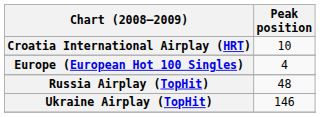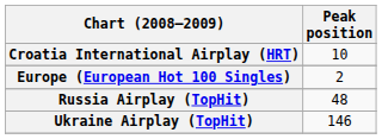 <table class="wikitable plainrowheaders sortable" style="text-align:center">
 <tr>
 <th scope="col">Chart (2008–2009)</th>
 <th scope="col">Peak<br>position</th>
 </tr>
 <tr>
 </tr>
 <tr>
 </tr>
 <tr>
 </tr>
 <tr>
 </tr>
 <tr>
 </tr>
 <tr>
 </tr>
 <tr>
 <th scope="row">Croatia International Airplay (<a href='#'>HRT</a>)</th>
 <td>10</td>
 </tr>
 <tr>
 </tr>
 <tr>
 </tr>
 <tr>
 <th scope="row">Europe (<a href='#'>European Hot 100 Singles</a>)</th>
-<td>4</td>
+<td>2</td>
 </tr>
 <tr>
 </tr>
 <tr>
 </tr>
 <tr>
 </tr>
 <tr>
 </tr>
 <tr>
 </tr>
 <tr>
 </tr>
 <tr>
 </tr>
 <tr>
 </tr>
 <tr>
 </tr>
 <tr>
 <th scope="row">Russia Airplay (<a href='#'>TopHit</a>)</th>
 <td>48</td>
 </tr>
 <tr>
 </tr>
 <tr>
 </tr>
 <tr>
 </tr>
 <tr>
 </tr>
 <tr>
 <th scope="row">Ukraine Airplay (<a href='#'>TopHit</a>)</th>
 <td>146</td>
 </tr>
 <tr>
 </tr>
 <tr>
 </tr>
 <tr>
 </tr>
 <tr>
 </tr>
 <tr>
 </tr>
 <tr>
 </tr>
 <tr>
 </tr>
 </table>
